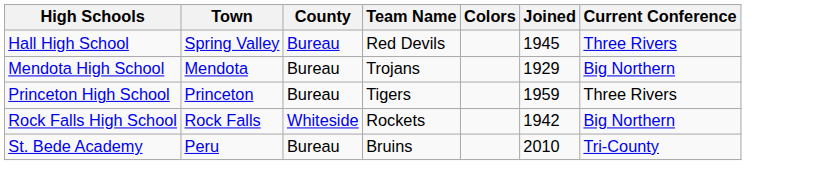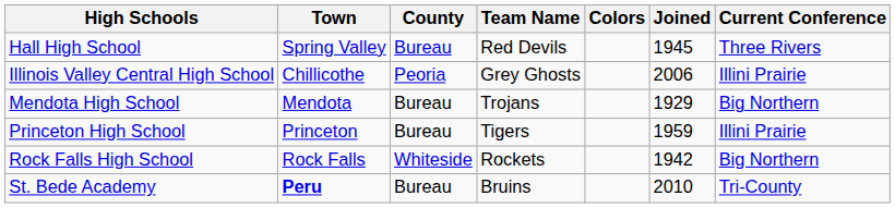 <table class="wikitable">
 <tr>
 <th>High Schools</th>
 <th>Town</th>
 <th>County</th>
 <th>Team Name</th>
 <th>Colors</th>
 <th>Joined</th>
 <th>Current Conference</th>
 </tr>
 <tr>
 <td><a href='#'>Hall High School</a></td>
 <td><a href='#'>Spring Valley</a></td>
 <td><a href='#'>Bureau</a></td>
 <td>Red Devils</td>
 <td> </td>
 <td>1945</td>
 <td><a href='#'>Three Rivers</a></td>
 </tr>
 <tr>
+<td><a href='#'>Illinois Valley Central High School</a></td>
+<td><a href='#'>Chillicothe</a></td>
+<td><a href='#'>Peoria</a></td>
+<td>Grey Ghosts</td>
+<td> </td>
+<td>2006</td>
+<td><a href='#'>Illini Prairie</a></td>
+</tr>
+<tr>
 <td><a href='#'>Mendota High School</a></td>
 <td><a href='#'>Mendota</a></td>
 <td>Bureau</td>
 <td>Trojans</td>
 <td> </td>
 <td>1929</td>
 <td><a href='#'>Big Northern</a></td>
 </tr>
 <tr>
 <td><a href='#'>Princeton High School</a></td>
 <td><a href='#'>Princeton</a></td>
 <td>Bureau</td>
 <td>Tigers</td>
 <td> </td>
 <td>1959</td>
-<td>Three Rivers</td>
+<td><a href='#'>Illini Prairie</a></td>
 </tr>
 <tr>
 <td><a href='#'>Rock Falls High School</a></td>
 <td><a href='#'>Rock Falls</a></td>
 <td><a href='#'>Whiteside</a></td>
 <td>Rockets</td>
 <td> </td>
 <td>1942</td>
 <td><a href='#'>Big Northern</a></td>
 </tr>
 <tr>
 <td><a href='#'>St. Bede Academy</a></td>
-<td><a href='#'>Peru</a></td>
+<td><strong><a href='#'>Peru</a></strong></td>
 <td>Bureau</td>
 <td>Bruins</td>
 <td> </td>
 <td>2010</td>
 <td><a href='#'>Tri-County</a></td>
 </tr>
 </table>
